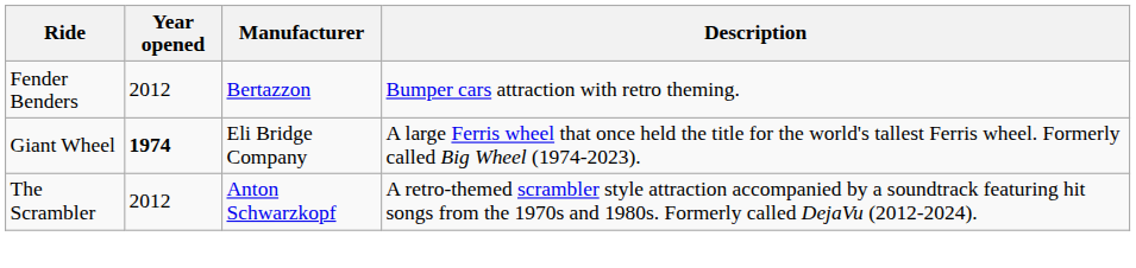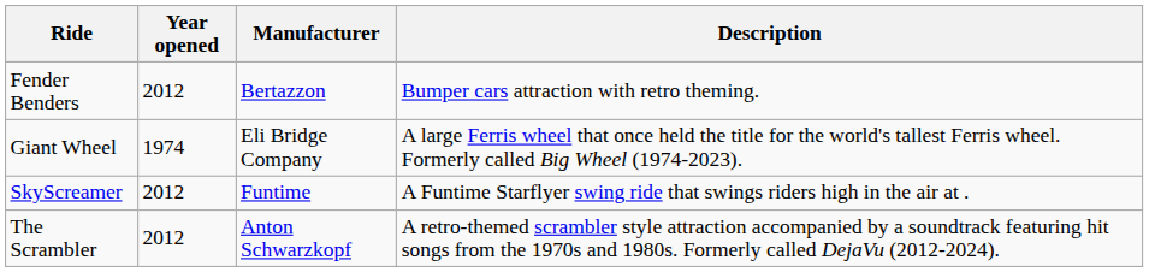 <table class="wikitable sortable">
 <tr>
 <th>Ride</th>
 <th>Year opened</th>
 <th>Manufacturer</th>
 <th>Description</th>
 </tr>
 <tr>
 <td>Fender Benders</td>
 <td>2012</td>
 <td><a href='#'>Bertazzon</a></td>
 <td><a href='#'>Bumper cars</a> attraction with retro theming.</td>
 </tr>
 <tr>
 <td>Giant Wheel</td>
-<td><strong>1974</strong></td>
+<td>1974</td>
 <td>Eli Bridge Company</td>
 <td>A large <a href='#'>Ferris wheel</a> that once held the title for the world's tallest Ferris wheel. Formerly called <em>Big Wheel</em> (1974-2023).</td>
+</tr>
+<tr>
+<td><a href='#'>SkyScreamer</a></td>
+<td>2012</td>
+<td><a href='#'>Funtime</a></td>
+<td>A Funtime Starflyer <a href='#'>swing ride</a> that swings riders  high in the air at .</td>
 </tr>
 <tr>
 <td>The Scrambler</td>
 <td>2012</td>
 <td><a href='#'>Anton Schwarzkopf</a></td>
 <td>A retro-themed <a href='#'>scrambler</a> style attraction accompanied by a soundtrack featuring hit songs from the 1970s and 1980s. Formerly called <em>DejaVu</em> (2012-2024).<br></td>
 </tr>
 </table>
